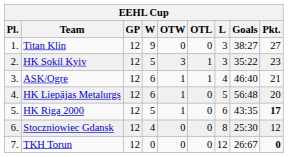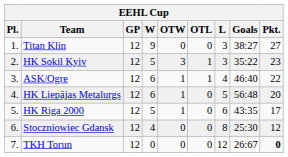 <table class="wikitable">
 <tr>
 <th colspan="10">EEHL Cup</th>
 </tr>
 <tr bgcolor = "#e0e0e0">
 <th>Pl.</th>
 <th>Team</th>
 <th>GP</th>
 <th>W</th>
 <th>OTW</th>
 <th>OTL</th>
 <th>L</th>
 <th>Goals</th>
 <th>Pkt.</th>
 </tr>
 <tr align="right">
 <td>1.</td>
 <td align="left"> <a href='#'>Titan Klin</a></td>
 <td>12</td>
 <td>9</td>
 <td>0</td>
 <td>0</td>
 <td>3</td>
 <td>38:27</td>
 <td>27</td>
 </tr>
 <tr align="right" bgcolor="#f0f0f0">
 <td>2.</td>
 <td align="left"> <a href='#'>HK Sokil Kyiv</a></td>
 <td>12</td>
 <td>5</td>
 <td>3</td>
 <td>1</td>
 <td>3</td>
 <td>35:22</td>
 <td>23</td>
 </tr>
 <tr align="right">
 <td>3.</td>
 <td align="left"> <a href='#'>ASK/Ogre</a></td>
 <td>12</td>
 <td>6</td>
 <td>1</td>
 <td>1</td>
 <td>4</td>
 <td>46:40</td>
-<td>21</td>
+<td>22</td>
 </tr>
 <tr align="right" bgcolor="#f0f0f0">
 <td>4.</td>
 <td align="left"> <a href='#'>HK Liepājas Metalurgs</a></td>
 <td>12</td>
 <td>6</td>
 <td>1</td>
 <td>0</td>
 <td>5</td>
 <td>56:48</td>
 <td>20</td>
 </tr>
 <tr align="right">
 <td>5.</td>
 <td align="left"> <a href='#'>HK Riga 2000</a></td>
 <td>12</td>
 <td>5</td>
 <td>1</td>
 <td>0</td>
 <td>6</td>
 <td>43:35</td>
-<td><strong>17</strong></td>
+<td>17</td>
 </tr>
 <tr align="right" bgcolor="#f0f0f0">
 <td>6.</td>
 <td align="left"> <a href='#'>Stoczniowiec Gdansk</a></td>
 <td>12</td>
 <td>4</td>
 <td>0</td>
 <td>0</td>
 <td>8</td>
 <td>25:30</td>
 <td>12</td>
 </tr>
 <tr align="right">
 <td>7.</td>
 <td align="left"> <a href='#'>TKH Torun</a></td>
 <td>12</td>
 <td>0</td>
 <td>0</td>
 <td>0</td>
 <td>12</td>
 <td>26:67</td>
 <td><strong>0</strong></td>
 </tr>
 </table>
